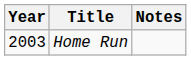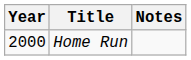 <table class="wikitable sortable">
 <tr>
 <th>Year</th>
 <th>Title</th>
 <th>Notes</th>
 </tr>
 <tr>
-<td>2003</td>
+<td>2000</td>
 <td><em>Home Run</em></td>
 <td></td>
 </tr>
 </table>
